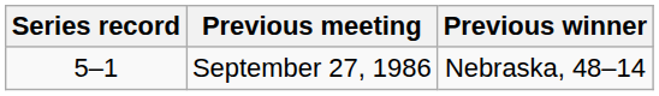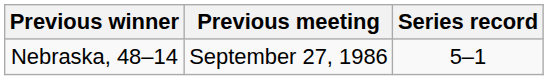 <table class="wikitable" style="text-align:center">
 <tr>
+<th>Previous winner</th>
+<th>Previous meeting</th>
 <th>Series record</th>
-<th>Previous meeting</th>
-<th>Previous winner</th>
 </tr>
 <tr>
+<td>Nebraska, 48–14</td>
+<td>September 27, 1986</td>
 <td>5–1</td>
-<td>September 27, 1986</td>
-<td>Nebraska, 48–14</td>
 </tr>
 </table>
